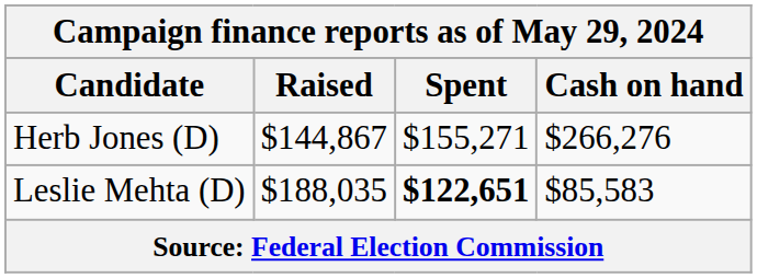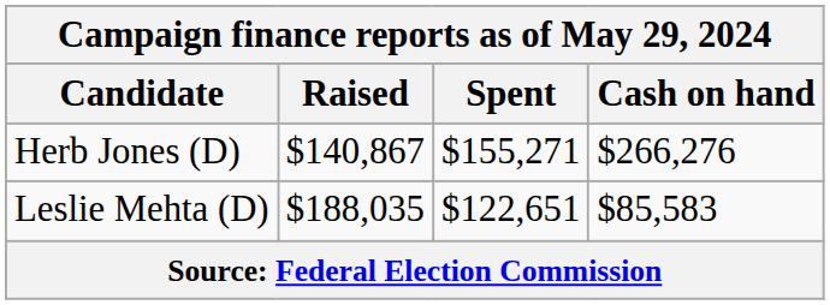 <table class="wikitable sortable">
 <tr>
 <th colspan=4>Campaign finance reports as of May 29, 2024</th>
 </tr>
 <tr style="text-align:center;">
 <th>Candidate</th>
 <th>Raised</th>
 <th>Spent</th>
 <th>Cash on hand</th>
 </tr>
 <tr>
 <td>Herb Jones (D)</td>
-<td>$144,867</td>
+<td>$140,867</td>
 <td>$155,271</td>
 <td>$266,276</td>
 </tr>
 <tr>
 <td>Leslie Mehta (D)</td>
 <td>$188,035</td>
-<td><strong>$122,651</strong></td>
+<td>$122,651</td>
 <td>$85,583</td>
 </tr>
 <tr>
 <th colspan="4"><small>Source: <a href='#'>Federal Election Commission</a></small></th>
 </tr>
 </table>
